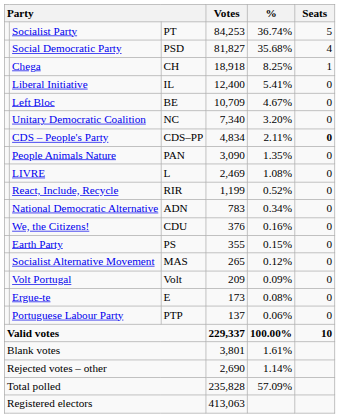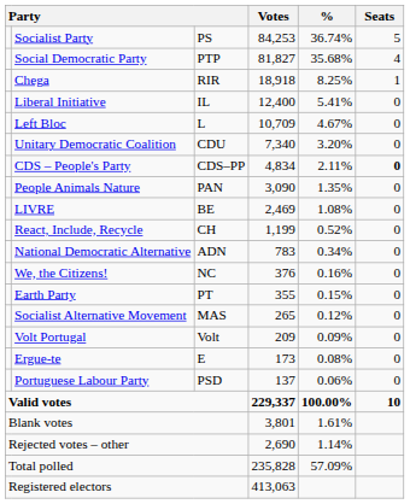 <table class="wikitable" border="1" style="text-align:right;">
 <tr>
 <th style="text-align:left;" colspan=3>Party</th>
 <th align=center width="50">Votes</th>
 <th align=center width="50">%</th>
 <th align=center width="50">Seats</th>
 </tr>
 <tr>
 <td></td>
 <td align=left><a href='#'>Socialist Party</a></td>
-<td align=left>PT</td>
+<td align=left>PS</td>
 <td>84,253</td>
 <td>36.74%</td>
 <td>5</td>
 </tr>
 <tr>
 <td></td>
 <td align=left><a href='#'>Social Democratic Party</a></td>
-<td align=left>PSD</td>
+<td align=left>PTP</td>
 <td>81,827</td>
 <td>35.68%</td>
 <td>4</td>
 </tr>
 <tr>
 <td></td>
 <td align=left><a href='#'>Chega</a></td>
-<td align=left>CH</td>
+<td align=left>RIR</td>
 <td>18,918</td>
 <td>8.25%</td>
 <td>1</td>
 </tr>
 <tr>
 <td></td>
 <td align=left><a href='#'>Liberal Initiative</a></td>
 <td align=left>IL</td>
 <td>12,400</td>
 <td>5.41%</td>
 <td>0</td>
 </tr>
 <tr>
 <td></td>
 <td align=left><a href='#'>Left Bloc</a></td>
-<td align=left>BE</td>
+<td align=left>L</td>
 <td>10,709</td>
 <td>4.67%</td>
 <td>0</td>
 </tr>
 <tr>
 <td></td>
 <td align=left style="white-space: nowrap;"><a href='#'>Unitary Democratic Coalition</a></td>
-<td align=left>NC</td>
+<td align=left>CDU</td>
 <td>7,340</td>
 <td>3.20%</td>
 <td>0</td>
 </tr>
 <tr>
 <td></td>
 <td align=left><a href='#'>CDS – People's Party</a></td>
 <td align=left style="white-space: nowrap;">CDS–PP</td>
 <td>4,834</td>
 <td>2.11%</td>
 <td><strong>0</strong></td>
 </tr>
 <tr>
 <td></td>
 <td align=left><a href='#'>People Animals Nature</a></td>
 <td align=left>PAN</td>
 <td>3,090</td>
 <td>1.35%</td>
 <td>0</td>
 </tr>
 <tr>
 <td></td>
 <td align=left><a href='#'>LIVRE</a></td>
-<td align=left>L</td>
+<td align=left>BE</td>
 <td>2,469</td>
 <td>1.08%</td>
 <td>0</td>
 </tr>
 <tr>
 <td></td>
 <td align=left><a href='#'>React, Include, Recycle</a></td>
-<td align=left>RIR</td>
+<td align=left>CH</td>
 <td>1,199</td>
 <td>0.52%</td>
 <td>0</td>
 </tr>
 <tr>
 <td></td>
 <td align=left><a href='#'>National Democratic Alternative</a></td>
 <td align=left>ADN</td>
 <td>783</td>
 <td>0.34%</td>
 <td>0</td>
 </tr>
 <tr>
 <td></td>
 <td align=left><a href='#'>We, the Citizens!</a></td>
-<td align=left>CDU</td>
+<td align=left>NC</td>
 <td>376</td>
 <td>0.16%</td>
 <td>0</td>
 </tr>
 <tr>
 <td></td>
 <td align=left><a href='#'>Earth Party</a></td>
-<td align=left>PS</td>
+<td align=left>PT</td>
 <td>355</td>
 <td>0.15%</td>
 <td>0</td>
 </tr>
 <tr>
 <td></td>
 <td align=left><a href='#'>Socialist Alternative Movement</a></td>
 <td align=left>MAS</td>
 <td>265</td>
 <td>0.12%</td>
 <td>0</td>
 </tr>
 <tr>
 <td></td>
 <td align=left><a href='#'>Volt Portugal</a></td>
 <td align=left>Volt</td>
 <td>209</td>
 <td>0.09%</td>
 <td>0</td>
 </tr>
 <tr>
 <td></td>
 <td align=left><a href='#'>Ergue-te</a></td>
 <td align=left>E</td>
 <td>173</td>
 <td>0.08%</td>
 <td>0</td>
 </tr>
 <tr>
 <td></td>
 <td align=left><a href='#'>Portuguese Labour Party</a></td>
-<td align=left>PTP</td>
+<td align=left>PSD</td>
 <td>137</td>
 <td>0.06%</td>
 <td>0</td>
 </tr>
 <tr style="font-weight:bold">
 <td align=left colspan=3>Valid votes</td>
 <td>229,337</td>
 <td>100.00%</td>
 <td>10</td>
 </tr>
 <tr>
 <td align=left colspan=3>Blank votes</td>
 <td>3,801</td>
 <td>1.61%</td>
 <td></td>
 </tr>
 <tr>
 <td align=left colspan=3>Rejected votes – other</td>
 <td>2,690</td>
 <td>1.14%</td>
 <td></td>
 </tr>
 <tr>
 <td align=left colspan=3>Total polled</td>
 <td>235,828</td>
 <td>57.09%</td>
 <td></td>
 </tr>
 <tr>
 <td align=left colspan=3>Registered electors</td>
 <td>413,063</td>
 <td></td>
 <td></td>
 </tr>
 </table>
